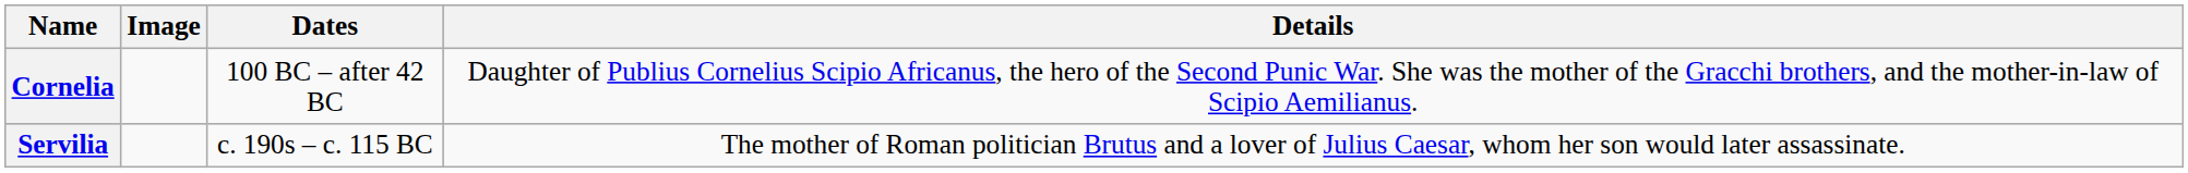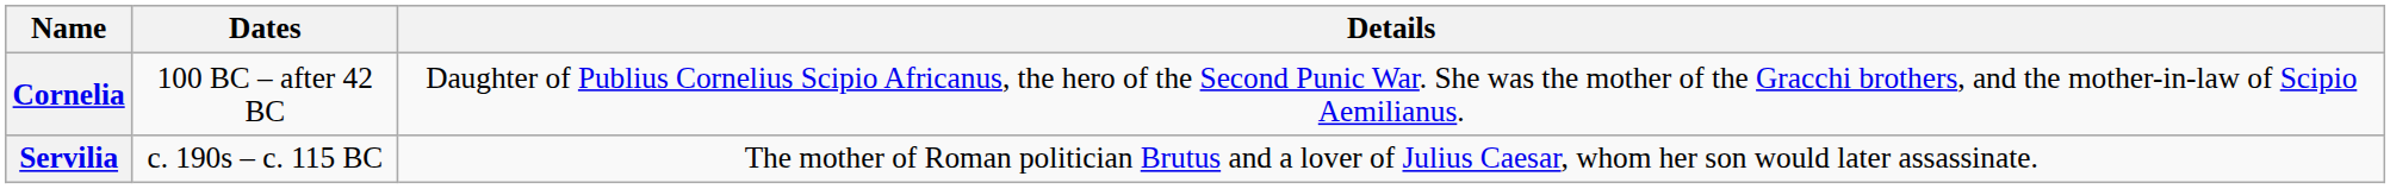 <table class="wikitable" style="text-align:center; width:100%; border:1px #AAAAFF solid">
 <tr>
 <th scope="col">Name</th>
-<th scope="col">Image</th>
 <th scope="col">Dates</th>
 <th scope="col">Details</th>
 </tr>
 <tr>
 <th><a href='#'>Cornelia</a></th>
-<td></td>
 <td>100 BC – after 42 BC</td>
 <td>Daughter of <a href='#'>Publius Cornelius Scipio Africanus</a>, the hero of the <a href='#'>Second Punic War</a>. She was the mother of the <a href='#'>Gracchi brothers</a>, and the mother-in-law of <a href='#'>Scipio Aemilianus</a>.</td>
 </tr>
 <tr>
 <th><a href='#'>Servilia</a></th>
-<td></td>
 <td>c. 190s – c. 115 BC</td>
 <td>The mother of Roman politician <a href='#'>Brutus</a> and a lover of <a href='#'>Julius Caesar</a>, whom her son would later assassinate.</td>
 </tr>
 </table>
